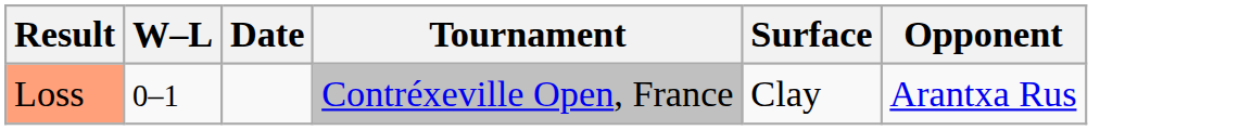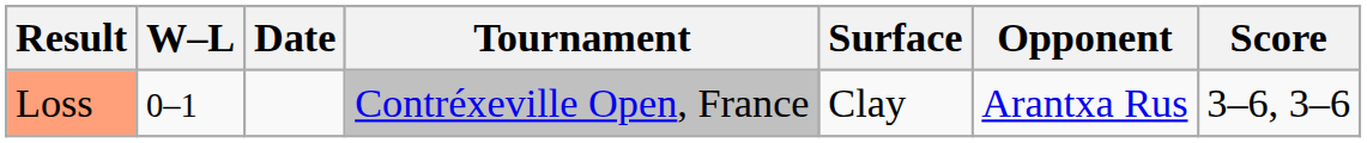 <table class="sortable wikitable">
 <tr>
 <th>Result</th>
 <th>W–L</th>
 <th>Date</th>
 <th>Tournament</th>
 <th>Surface</th>
 <th>Opponent</th>
+<th class="unsortable">Score</th>
 </tr>
 <tr>
 <td bgcolor=FFA07A>Loss</td>
 <td><small>0–1</small></td>
 <td><a href='#'></a></td>
 <td bgcolor=silver><a href='#'>Contréxeville Open</a>, France</td>
 <td>Clay</td>
 <td> <a href='#'>Arantxa Rus</a></td>
+<td>3–6, 3–6</td>
 </tr>
 </table>
